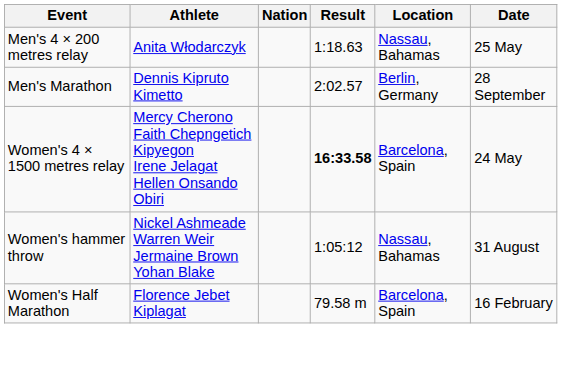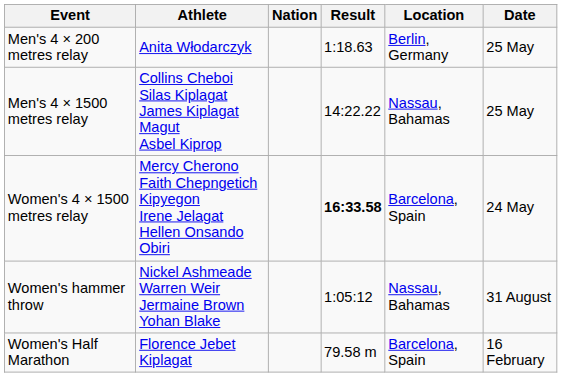 <table class="wikitable sortable" style="text-align: left;">
 <tr>
 <th>Event</th>
 <th>Athlete</th>
 <th>Nation</th>
 <th>Result</th>
 <th>Location</th>
 <th>Date</th>
 </tr>
 <tr>
 <td>Men's 4 × 200 metres relay</td>
 <td><a href='#'>Anita Włodarczyk</a></td>
 <td></td>
 <td>1:18.63</td>
-<td><a href='#'>Nassau</a>, Bahamas</td>
+<td><a href='#'>Berlin</a>, Germany</td>
 <td>25 May</td>
 </tr>
 <tr>
-<td>Men's Marathon</td>
-<td><a href='#'>Dennis Kipruto Kimetto</a></td>
+<td>Men's 4 × 1500 metres relay</td>
+<td><a href='#'>Collins Cheboi</a><br><a href='#'>Silas Kiplagat</a><br><a href='#'>James Kiplagat Magut</a><br><a href='#'>Asbel Kiprop</a></td>
 <td></td>
-<td>2:02.57</td>
-<td><a href='#'>Berlin</a>, Germany</td>
-<td>28 September</td>
+<td>14:22.22</td>
+<td><a href='#'>Nassau</a>, Bahamas</td>
+<td>25 May</td>
 </tr>
 <tr>
 <td>Women's 4 × 1500 metres relay</td>
 <td><a href='#'>Mercy Cherono</a><br><a href='#'>Faith Chepngetich Kipyegon</a><br><a href='#'>Irene Jelagat</a><br><a href='#'>Hellen Onsando Obiri</a></td>
 <td></td>
 <td><strong>16:33.58</strong></td>
 <td><a href='#'>Barcelona</a>, Spain</td>
 <td>24 May</td>
 </tr>
 <tr>
 <td>Women's hammer throw</td>
 <td><a href='#'>Nickel Ashmeade</a><br><a href='#'>Warren Weir</a><br><a href='#'>Jermaine Brown</a><br><a href='#'>Yohan Blake</a></td>
 <td></td>
 <td>1:05:12</td>
 <td><a href='#'>Nassau</a>, Bahamas</td>
 <td>31 August</td>
 </tr>
 <tr>
 <td>Women's Half Marathon</td>
 <td><a href='#'>Florence Jebet Kiplagat</a></td>
 <td></td>
 <td>79.58 m</td>
 <td><a href='#'>Barcelona</a>, Spain</td>
 <td>16 February</td>
 </tr>
 </table>
